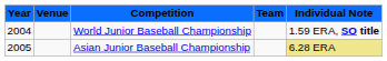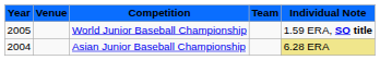 <table class="wikitable">
 <tr>
 <th style="background:#0A6EFF"><span>Year</span></th>
 <th style="background:#0A6EFF"><span>Venue</span></th>
 <th style="background:#0A6EFF"><span>Competition</span></th>
 <th style="background:#0A6EFF"><span>Team</span></th>
 <th style="background:#0A6EFF"><span>Individual Note</span></th>
 </tr>
 <tr>
-<td>2004</td>
+<td>2005</td>
 <td></td>
 <td><a href='#'>World Junior Baseball Championship</a></td>
 <td style="text-align:center"></td>
 <td>1.59 ERA, <strong><a href='#'>SO</a> title</strong></td>
 </tr>
 <tr>
-<td>2005</td>
+<td>2004</td>
 <td></td>
 <td><a href='#'>Asian Junior Baseball Championship</a></td>
 <td style="text-align:center"></td>
 <td style="background: khaki;">6.28 ERA</td>
 </tr>
 </table>
